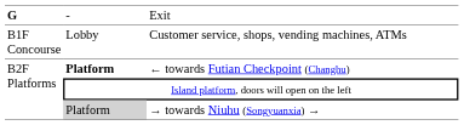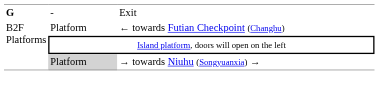 <table table border=0 cellspacing=0 cellpadding=3>
 <tr>
 <td style="border-top:solid 1px gray;" width=50 valign=top><strong>G</strong></td>
 <td style="border-top:solid 1px gray;" width=100 valign=top>-</td>
 <td style="border-top:solid 1px gray;" width=390 valign=top>Exit</td>
 </tr>
 <tr>
-<td style="border-bottom:solid 1px gray; border-top:solid 1px gray;" valign=top width=50>B1F<br>Concourse</td>
-<td style="border-bottom:solid 1px gray; border-top:solid 1px gray;" valign=top width=100>Lobby</td>
-<td style="border-bottom:solid 1px gray; border-top:solid 1px gray;" valign=top width=390>Customer service, shops, vending machines, ATMs</td>
-</tr>
-<tr>
 <td style="border-bottom:solid 1px gray;" rowspan=4 valign=top>B2F<br>Platforms</td>
-<td><strong>Platform </strong></td>
+<td>Platform </td>
 <td>←  towards <a href='#'>Futian Checkpoint</a> <small>(<a href='#'>Changhu</a>)</small></td>
 </tr>
 <tr>
 <td style="border-right:solid 2px black;border-left:solid 2px black;border-top:solid 2px black;border-bottom:solid 2px black;text-align:center;" colspan=2><small><a href='#'>Island platform</a>, doors will open on the left</small></td>
 </tr>
 <tr>
 <td style="background: lightgrey; border-bottom:solid 1px gray;">Platform </td>
 <td style="border-bottom:solid 1px gray;"><span>→</span>  towards <a href='#'>Niuhu</a> <small>(<a href='#'>Songyuanxia</a>)</small> →</td>
 </tr>
 </table>
